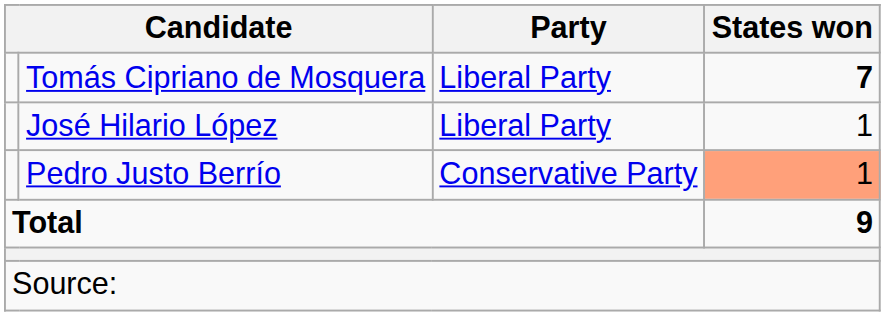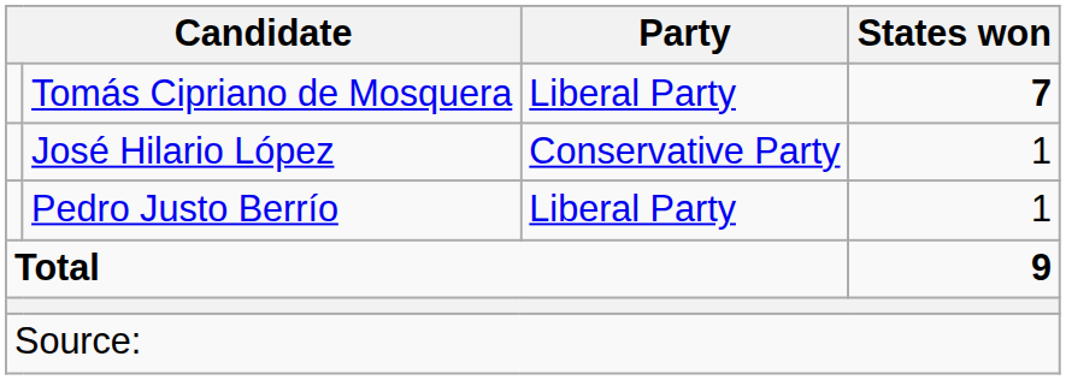 <table class="wikitable sortable">
 <tr>
 <th colspan=2>Candidate</th>
 <th>Party</th>
 <th>States won</th>
 </tr>
 <tr>
 <td bgcolor=></td>
 <td align=left><a href='#'>Tomás Cipriano de Mosquera</a></td>
 <td align=left><a href='#'>Liberal Party</a></td>
 <td align=right><strong>7</strong></td>
 </tr>
 <tr>
 <td bgcolor=></td>
 <td align=left><a href='#'>José Hilario López</a></td>
-<td align=left><a href='#'>Liberal Party</a></td>
+<td align=left><a href='#'>Conservative Party</a></td>
 <td align=right>1</td>
 </tr>
 <tr>
 <td bgcolor=></td>
 <td align=left><a href='#'>Pedro Justo Berrío</a></td>
-<td align=left><a href='#'>Conservative Party</a></td>
-<td align=right style="background: lightsalmon;">1</td>
+<td align=left><a href='#'>Liberal Party</a></td>
+<td align=right>1</td>
 </tr>
 <tr class=sortbottom>
 <td align=left colspan=3><strong>Total</strong></td>
 <td align=right><strong>9</strong></td>
 </tr>
 <tr class=sortbottom>
 <th colspan=4></th>
 </tr>
 <tr class=sortbottom>
 <td align=left colspan=4>Source: </td>
 </tr>
 </table>
